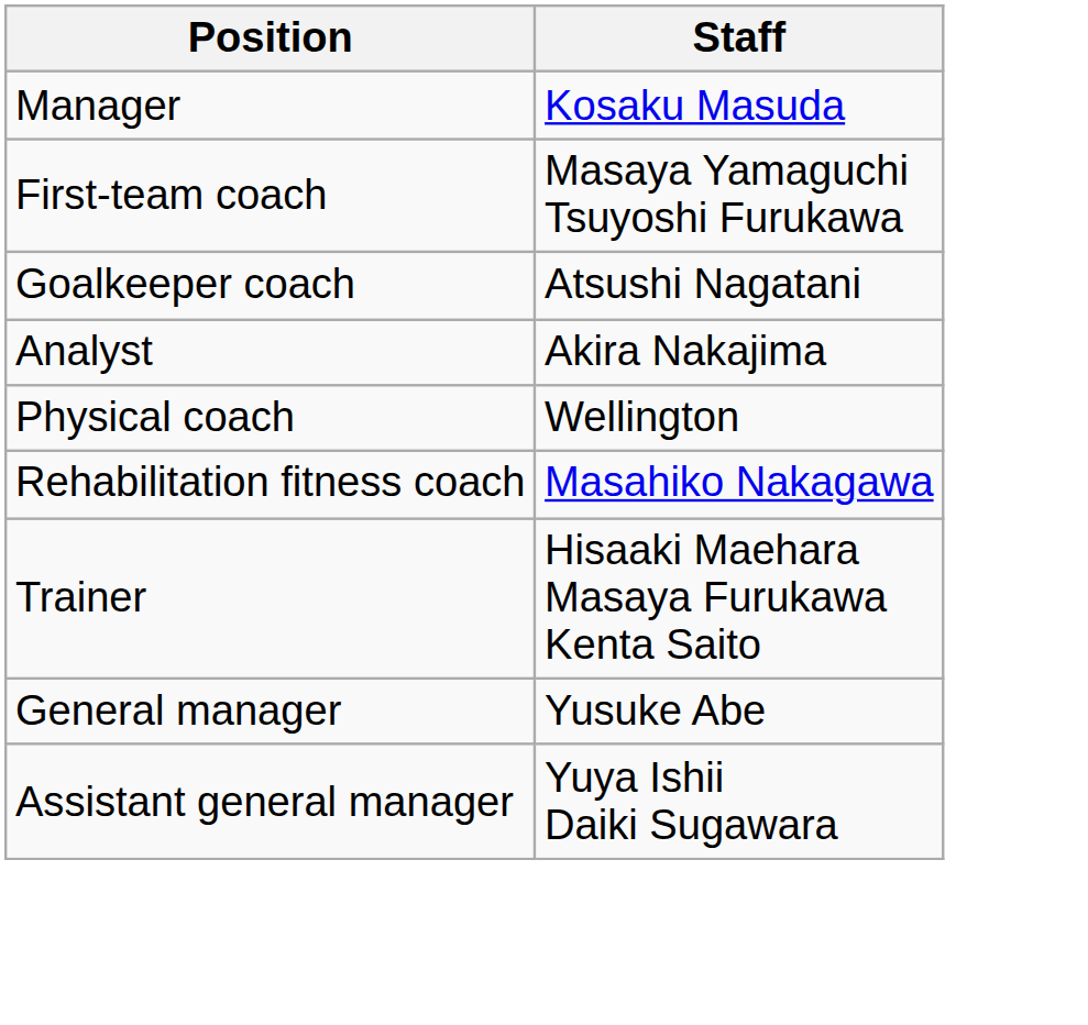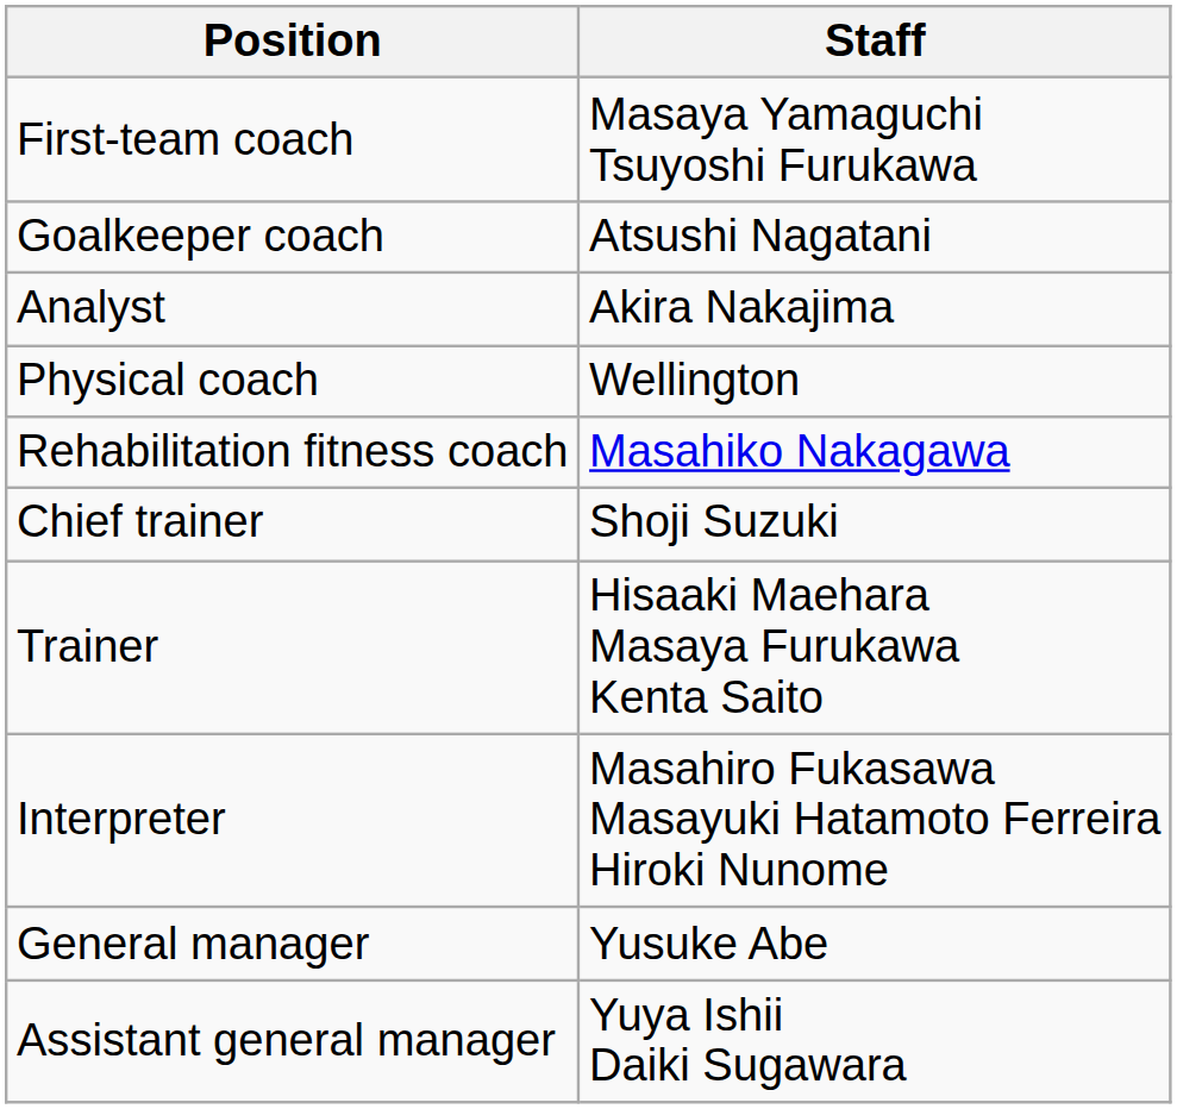 <table class="wikitable">
 <tr>
 <th>Position</th>
 <th>Staff</th>
-</tr>
-<tr>
-<td>Manager</td>
-<td> <a href='#'>Kosaku Masuda</a></td>
 </tr>
 <tr>
 <td>First-team coach</td>
 <td> Masaya Yamaguchi <br>  Tsuyoshi Furukawa</td>
 </tr>
 <tr>
 <td>Goalkeeper coach</td>
 <td> Atsushi Nagatani</td>
 </tr>
 <tr>
 <td>Analyst</td>
 <td> Akira Nakajima</td>
 </tr>
 <tr>
 <td>Physical coach</td>
 <td> Wellington</td>
 </tr>
 <tr>
 <td>Rehabilitation fitness coach</td>
 <td> <a href='#'>Masahiko Nakagawa</a></td>
 </tr>
 <tr>
+<td>Chief trainer</td>
+<td> Shoji Suzuki</td>
+</tr>
+<tr>
 <td>Trainer</td>
 <td> Hisaaki Maehara <br>  Masaya Furukawa <br>  Kenta Saito</td>
+</tr>
+<tr>
+<td>Interpreter</td>
+<td> Masahiro Fukasawa <br>  Masayuki Hatamoto Ferreira <br>  Hiroki Nunome</td>
 </tr>
 <tr>
 <td>General manager</td>
 <td> Yusuke Abe</td>
 </tr>
 <tr>
 <td>Assistant general manager</td>
 <td> Yuya Ishii <br>  Daiki Sugawara</td>
 </tr>
 </table>
